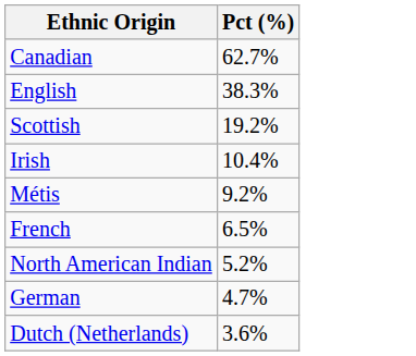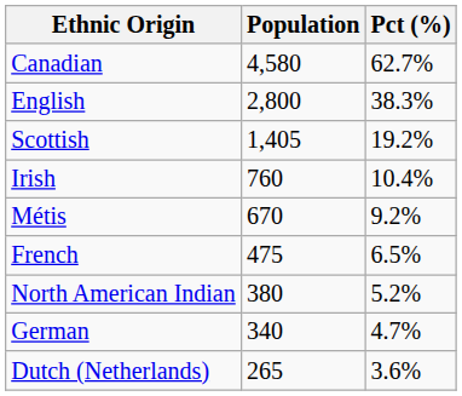 <table class="wikitable">
 <tr>
 <th>Ethnic Origin</th>
+<th>Population</th>
 <th>Pct (%)</th>
 </tr>
 <tr>
 <td><a href='#'>Canadian</a></td>
+<td>4,580</td>
 <td>62.7%</td>
 </tr>
 <tr>
 <td><a href='#'>English</a></td>
+<td>2,800</td>
 <td>38.3%</td>
 </tr>
 <tr>
 <td><a href='#'>Scottish</a></td>
+<td>1,405</td>
 <td>19.2%</td>
 </tr>
 <tr>
 <td><a href='#'>Irish</a></td>
+<td>760</td>
 <td>10.4%</td>
 </tr>
 <tr>
 <td><a href='#'>Métis</a></td>
+<td>670</td>
 <td>9.2%</td>
 </tr>
 <tr>
 <td><a href='#'>French</a></td>
+<td>475</td>
 <td>6.5%</td>
 </tr>
 <tr>
 <td><a href='#'>North American Indian</a></td>
+<td>380</td>
 <td>5.2%</td>
 </tr>
 <tr>
 <td><a href='#'>German</a></td>
+<td>340</td>
 <td>4.7%</td>
 </tr>
 <tr>
 <td><a href='#'>Dutch (Netherlands)</a></td>
+<td>265</td>
 <td>3.6%</td>
 </tr>
 </table>
